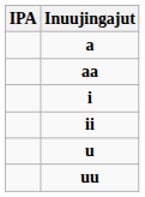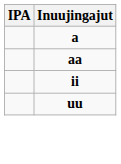 <table class="wikitable" style=text-align:center>
 <tr>
 <th>IPA</th>
 <th>Inuujingajut</th>
 </tr>
 <tr>
 <td></td>
 <td><strong>a</strong></td>
 </tr>
 <tr>
 <td></td>
 <td><strong>aa</strong></td>
 </tr>
 <tr>
 <td></td>
-<td><strong>i</strong></td>
-</tr>
-<tr>
-<td></td>
 <td><strong>ii</strong></td>
-</tr>
-<tr>
-<td></td>
-<td><strong>u</strong></td>
 </tr>
 <tr>
 <td></td>
 <td><strong>uu</strong></td>
 </tr>
 </table>
